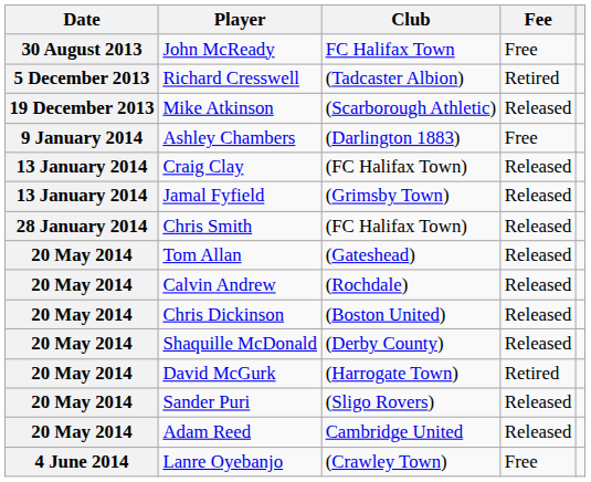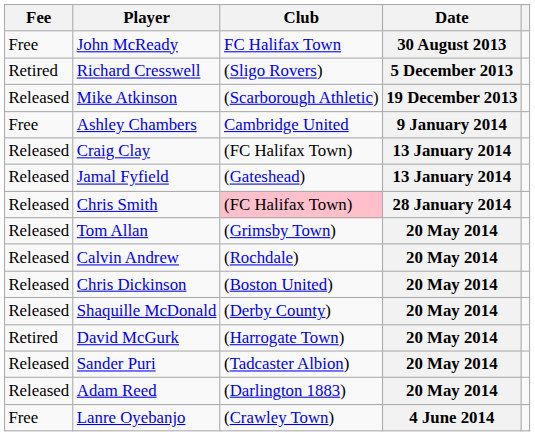 <table class="wikitable plainrowheaders">
 <tr>
-<th scope=col>Date</th>
+<th scope=col>Fee</th>
 <th scope=col>Player</th>
 <th scope=col>Club</th>
-<th scope=col>Fee</th>
+<th scope=col>Date</th>
 <th scope=col class=unsortable></th>
 </tr>
 <tr>
-<th scope=row>30 August 2013</th>
+<td>Free</td>
 <td><a href='#'>John McReady</a></td>
 <td><a href='#'>FC Halifax Town</a></td>
-<td>Free</td>
+<th scope=row>30 August 2013</th>
 <td style="text-align:center;"></td>
 </tr>
 <tr>
+<td>Retired</td>
+<td><a href='#'>Richard Cresswell</a></td>
+<td>(<a href='#'>Sligo Rovers</a>)</td>
 <th scope=row>5 December 2013</th>
-<td><a href='#'>Richard Cresswell</a></td>
-<td>(<a href='#'>Tadcaster Albion</a>)</td>
-<td>Retired</td>
 <td style="text-align:center;"></td>
 </tr>
 <tr>
-<th scope=row>19 December 2013</th>
+<td>Released</td>
 <td><a href='#'>Mike Atkinson</a></td>
 <td>(<a href='#'>Scarborough Athletic</a>)</td>
-<td>Released</td>
+<th scope=row>19 December 2013</th>
 <td style="text-align:center;"></td>
 </tr>
 <tr>
+<td>Free</td>
+<td><a href='#'>Ashley Chambers</a></td>
+<td><a href='#'>Cambridge United</a></td>
 <th scope=row>9 January 2014</th>
-<td><a href='#'>Ashley Chambers</a></td>
-<td>(<a href='#'>Darlington 1883</a>)</td>
-<td>Free</td>
 <td style="text-align:center;"></td>
 </tr>
 <tr>
-<th scope=row>13 January 2014</th>
+<td>Released</td>
 <td><a href='#'>Craig Clay</a></td>
 <td>(FC Halifax Town)</td>
-<td>Released</td>
+<th scope=row>13 January 2014</th>
 <td style="text-align:center;"></td>
 </tr>
 <tr>
+<td>Released</td>
+<td><a href='#'>Jamal Fyfield</a></td>
+<td>(<a href='#'>Gateshead</a>)</td>
 <th scope=row>13 January 2014</th>
-<td><a href='#'>Jamal Fyfield</a></td>
-<td>(<a href='#'>Grimsby Town</a>)</td>
-<td>Released</td>
 <td style="text-align:center;"></td>
 </tr>
 <tr>
+<td>Released</td>
+<td><a href='#'>Chris Smith</a></td>
+<td style="background: pink;">(FC Halifax Town)</td>
 <th scope=row>28 January 2014</th>
-<td><a href='#'>Chris Smith</a></td>
-<td>(FC Halifax Town)</td>
-<td>Released</td>
 <td style="text-align:center;"></td>
 </tr>
 <tr>
+<td>Released</td>
+<td><a href='#'>Tom Allan</a></td>
+<td>(<a href='#'>Grimsby Town</a>)</td>
 <th scope=row>20 May 2014</th>
-<td><a href='#'>Tom Allan</a></td>
-<td>(<a href='#'>Gateshead</a>)</td>
-<td>Released</td>
 <td style="text-align:center;"></td>
 </tr>
 <tr>
-<th scope=row>20 May 2014</th>
+<td>Released</td>
 <td><a href='#'>Calvin Andrew</a></td>
 <td>(<a href='#'>Rochdale</a>)</td>
-<td>Released</td>
+<th scope=row>20 May 2014</th>
 <td style="text-align:center;"></td>
 </tr>
 <tr>
-<th scope=row>20 May 2014</th>
+<td>Released</td>
 <td><a href='#'>Chris Dickinson</a></td>
 <td>(<a href='#'>Boston United</a>)</td>
-<td>Released</td>
+<th scope=row>20 May 2014</th>
 <td style="text-align:center;"></td>
 </tr>
 <tr>
-<th scope=row>20 May 2014</th>
+<td>Released</td>
 <td><a href='#'>Shaquille McDonald</a></td>
 <td>(<a href='#'>Derby County</a>)</td>
-<td>Released</td>
+<th scope=row>20 May 2014</th>
 <td style="text-align:center;"></td>
 </tr>
 <tr>
-<th scope=row>20 May 2014</th>
+<td>Retired</td>
 <td><a href='#'>David McGurk</a></td>
 <td>(<a href='#'>Harrogate Town</a>)</td>
-<td>Retired</td>
+<th scope=row>20 May 2014</th>
 <td style="text-align:center;"></td>
 </tr>
 <tr>
+<td>Released</td>
+<td><a href='#'>Sander Puri</a></td>
+<td>(<a href='#'>Tadcaster Albion</a>)</td>
 <th scope=row>20 May 2014</th>
-<td><a href='#'>Sander Puri</a></td>
-<td>(<a href='#'>Sligo Rovers</a>)</td>
-<td>Released</td>
 <td style="text-align:center;"></td>
 </tr>
 <tr>
+<td>Released</td>
+<td><a href='#'>Adam Reed</a></td>
+<td>(<a href='#'>Darlington 1883</a>)</td>
 <th scope=row>20 May 2014</th>
-<td><a href='#'>Adam Reed</a></td>
-<td><a href='#'>Cambridge United</a></td>
-<td>Released</td>
 <td style="text-align:center;"></td>
 </tr>
 <tr>
-<th scope=row>4 June 2014</th>
+<td>Free</td>
 <td><a href='#'>Lanre Oyebanjo</a></td>
 <td>(<a href='#'>Crawley Town</a>)</td>
-<td>Free</td>
+<th scope=row>4 June 2014</th>
 <td style="text-align:center;"></td>
 </tr>
 </table>
